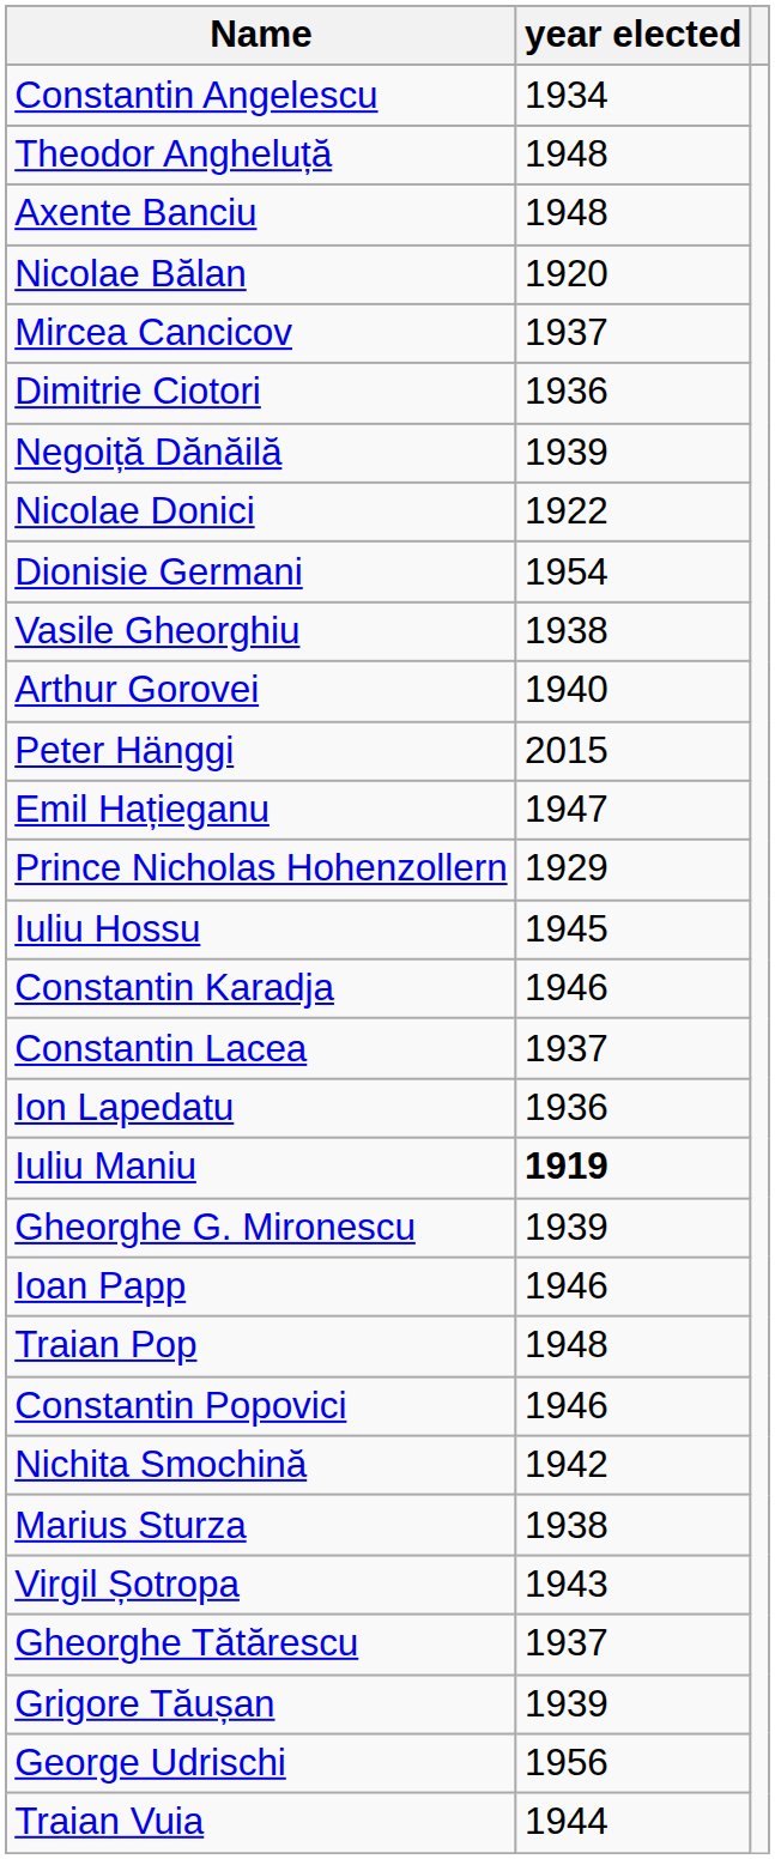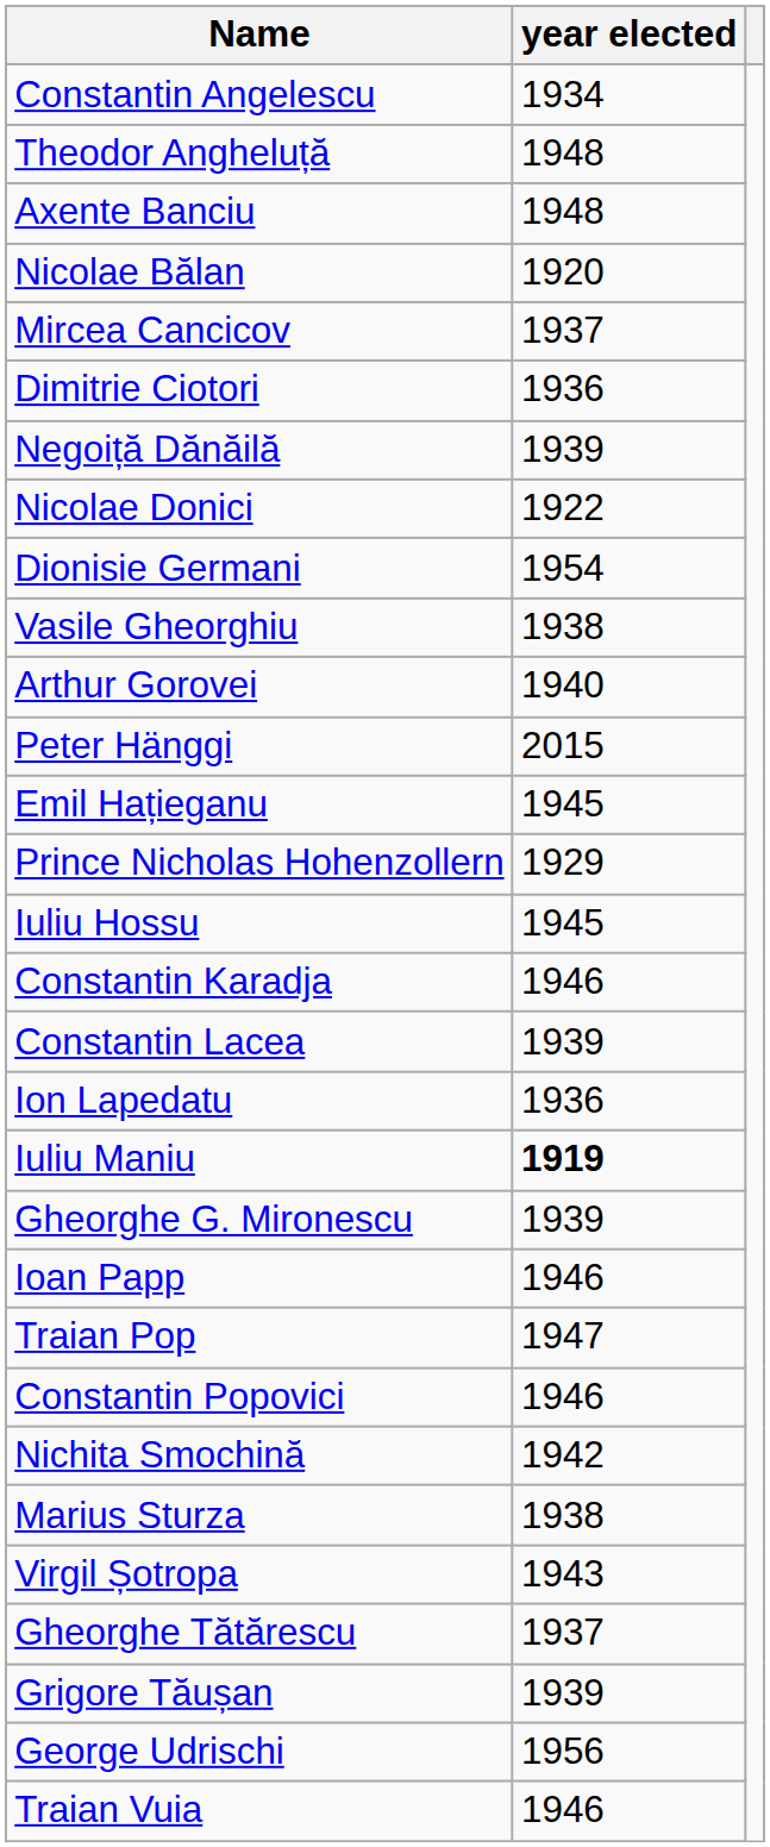 <table class="wikitable sortable">
 <tr>
 <th>Name</th>
 <th class="sortable">year elected</th>
 <th class="unsortable"></th>
 </tr>
 <tr>
 <td><a href='#'>Constantin Angelescu</a></td>
 <td>1934</td>
 </tr>
 <tr>
 <td><a href='#'>Theodor Angheluță</a></td>
 <td>1948</td>
 </tr>
 <tr>
 <td><a href='#'>Axente Banciu</a></td>
 <td>1948</td>
 </tr>
 <tr>
 <td><a href='#'>Nicolae Bălan</a></td>
 <td>1920</td>
 </tr>
 <tr>
 <td><a href='#'>Mircea Cancicov</a></td>
 <td>1937</td>
 </tr>
 <tr>
 <td><a href='#'>Dimitrie Ciotori</a></td>
 <td>1936</td>
 </tr>
 <tr>
 <td><a href='#'>Negoiță Dănăilă</a></td>
 <td>1939</td>
 </tr>
 <tr>
 <td><a href='#'>Nicolae Donici</a></td>
 <td>1922</td>
 </tr>
 <tr>
 <td><a href='#'>Dionisie Germani</a></td>
 <td>1954</td>
 </tr>
 <tr>
 <td><a href='#'>Vasile Gheorghiu</a></td>
 <td>1938</td>
 </tr>
 <tr>
 <td><a href='#'>Arthur Gorovei</a></td>
 <td>1940</td>
 </tr>
 <tr>
 <td><a href='#'>Peter Hänggi</a></td>
 <td>2015</td>
 </tr>
 <tr>
 <td><a href='#'>Emil Hațieganu</a></td>
-<td>1947</td>
+<td>1945</td>
 </tr>
 <tr>
 <td><a href='#'>Prince Nicholas Hohenzollern</a></td>
 <td>1929</td>
 </tr>
 <tr>
 <td><a href='#'>Iuliu Hossu</a></td>
 <td>1945</td>
 </tr>
 <tr>
 <td><a href='#'>Constantin Karadja</a></td>
 <td>1946</td>
 </tr>
 <tr>
 <td><a href='#'>Constantin Lacea</a></td>
-<td>1937</td>
+<td>1939</td>
 </tr>
 <tr>
 <td><a href='#'>Ion Lapedatu</a></td>
 <td>1936</td>
 </tr>
 <tr>
 <td><a href='#'>Iuliu Maniu</a></td>
 <td><strong>1919</strong></td>
 </tr>
 <tr>
 <td><a href='#'>Gheorghe G. Mironescu</a></td>
 <td>1939</td>
 </tr>
 <tr>
 <td><a href='#'>Ioan Papp</a></td>
 <td>1946</td>
 </tr>
 <tr>
 <td><a href='#'>Traian Pop</a></td>
-<td>1948</td>
+<td>1947</td>
 </tr>
 <tr>
 <td><a href='#'>Constantin Popovici</a></td>
 <td>1946</td>
 </tr>
 <tr>
 <td><a href='#'>Nichita Smochină</a></td>
 <td>1942</td>
 </tr>
 <tr>
 <td><a href='#'>Marius Sturza</a></td>
 <td>1938</td>
 </tr>
 <tr>
 <td><a href='#'>Virgil Șotropa</a></td>
 <td>1943</td>
 </tr>
 <tr>
 <td><a href='#'>Gheorghe Tătărescu</a></td>
 <td>1937</td>
 </tr>
 <tr>
 <td><a href='#'>Grigore Tăușan</a></td>
 <td>1939</td>
 </tr>
 <tr>
 <td><a href='#'>George Udrischi</a></td>
 <td>1956</td>
 </tr>
 <tr>
 <td><a href='#'>Traian Vuia</a></td>
-<td>1944</td>
+<td>1946</td>
 </tr>
 <tr>
 </tr>
 </table>
